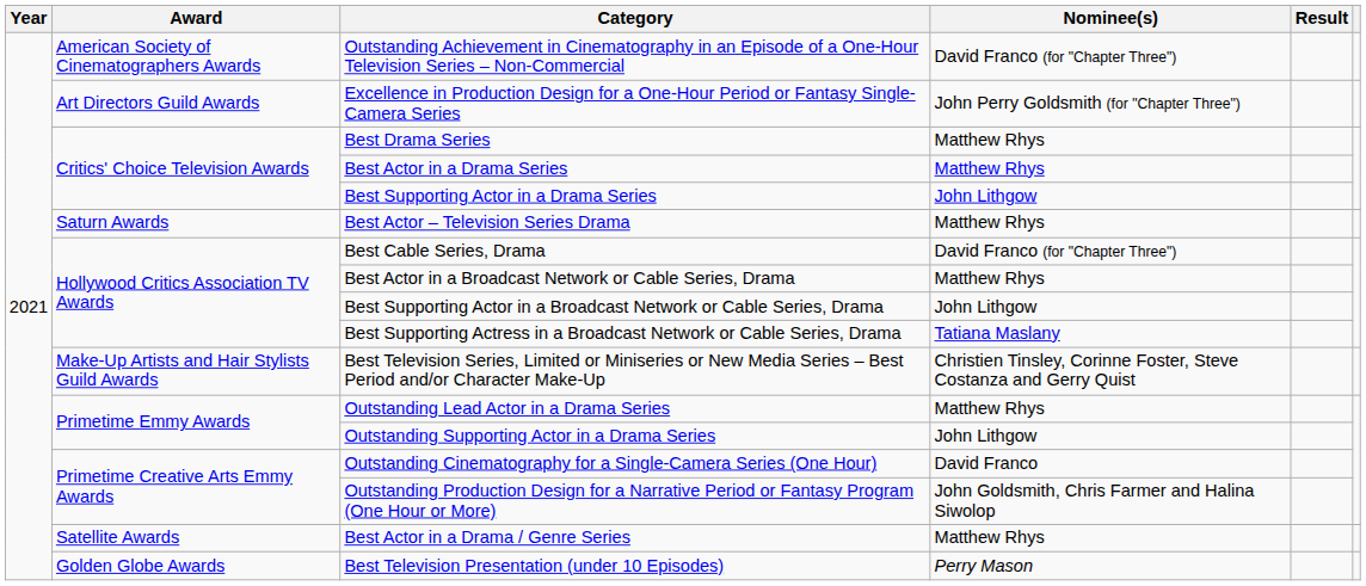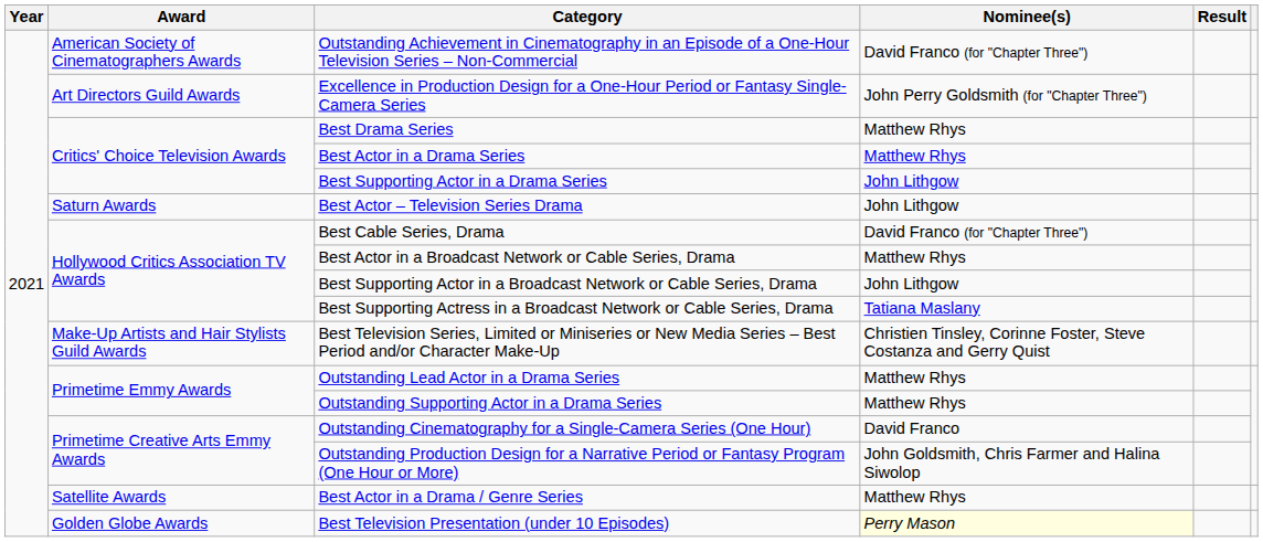 <table class="wikitable sortable">
 <tr>
 <th scope="col">Year</th>
 <th scope="col">Award</th>
 <th scope="col">Category</th>
 <th scope="col">Nominee(s)</th>
 <th scope="col">Result</th>
 <th scope="col" class="unsortable"></th>
 </tr>
 <tr>
 <td rowspan="17" style="text-align:center;">2021</td>
 <td><a href='#'>American Society of Cinematographers Awards</a></td>
 <td><a href='#'>Outstanding Achievement in Cinematography in an Episode of a One-Hour Television Series – Non-Commercial</a></td>
 <td>David Franco <small>(for "Chapter Three")</small></td>
 <td></td>
 <td align="center"></td>
 </tr>
 <tr>
 <td><a href='#'>Art Directors Guild Awards</a></td>
 <td><a href='#'>Excellence in Production Design for a One-Hour Period or Fantasy Single-Camera Series</a></td>
 <td>John Perry Goldsmith <small>(for "Chapter Three")</small></td>
 <td></td>
 <td align="center"></td>
 </tr>
 <tr>
 <td rowspan="3"><a href='#'>Critics' Choice Television Awards</a></td>
 <td><a href='#'>Best Drama Series</a></td>
 <td>Matthew Rhys</td>
 <td></td>
 <td align="center" rowspan="3"></td>
 </tr>
 <tr>
 <td><a href='#'>Best Actor in a Drama Series</a></td>
 <td><a href='#'>Matthew Rhys</a></td>
 <td></td>
 </tr>
 <tr>
 <td><a href='#'>Best Supporting Actor in a Drama Series</a></td>
 <td><a href='#'>John Lithgow</a></td>
 <td></td>
 </tr>
 <tr>
 <td><a href='#'>Saturn Awards</a></td>
 <td><a href='#'>Best Actor – Television Series Drama</a></td>
-<td>Matthew Rhys</td>
+<td>John Lithgow</td>
 <td></td>
 <td align="center"></td>
 </tr>
 <tr>
 <td rowspan="4"><a href='#'>Hollywood Critics Association TV Awards</a></td>
 <td>Best Cable Series, Drama</td>
 <td>David Franco <small>(for "Chapter Three")</small></td>
 <td></td>
 <td align="center" rowspan="4"></td>
 </tr>
 <tr>
 <td>Best Actor in a Broadcast Network or Cable Series, Drama</td>
 <td>Matthew Rhys</td>
 <td></td>
 </tr>
 <tr>
 <td>Best Supporting Actor in a Broadcast Network or Cable Series, Drama</td>
 <td>John Lithgow</td>
 <td></td>
 </tr>
 <tr>
 <td>Best Supporting Actress in a Broadcast Network or Cable Series, Drama</td>
 <td><a href='#'>Tatiana Maslany</a></td>
 <td></td>
 </tr>
 <tr>
 <td><a href='#'>Make-Up Artists and Hair Stylists Guild Awards</a></td>
 <td>Best Television Series, Limited or Miniseries or New Media Series – Best Period and/or Character Make-Up</td>
 <td>Christien Tinsley, Corinne Foster, Steve Costanza and Gerry Quist</td>
 <td></td>
 <td align="center"></td>
 </tr>
 <tr>
 <td rowspan="2"><a href='#'>Primetime Emmy Awards</a></td>
 <td><a href='#'>Outstanding Lead Actor in a Drama Series</a></td>
 <td>Matthew Rhys </td>
 <td></td>
 <td rowspan="4" style="text-align:center;"></td>
 </tr>
 <tr>
 <td><a href='#'>Outstanding Supporting Actor in a Drama Series</a></td>
-<td>John Lithgow </td>
+<td>Matthew Rhys</td>
 <td></td>
 </tr>
 <tr>
 <td rowspan="2"><a href='#'>Primetime Creative Arts Emmy Awards</a></td>
 <td><a href='#'>Outstanding Cinematography for a Single-Camera Series (One Hour)</a></td>
 <td>David Franco </td>
 <td></td>
 </tr>
 <tr>
 <td><a href='#'>Outstanding Production Design for a Narrative Period or Fantasy Program (One Hour or More)</a></td>
 <td>John Goldsmith, Chris Farmer and Halina Siwolop </td>
 <td></td>
 </tr>
 <tr>
 <td><a href='#'>Satellite Awards</a></td>
 <td><a href='#'>Best Actor in a Drama / Genre Series</a></td>
 <td>Matthew Rhys</td>
 <td></td>
 <td align="center"></td>
 </tr>
 <tr>
 <td><a href='#'>Golden Globe Awards</a></td>
 <td><a href='#'>Best Television Presentation (under 10 Episodes)</a></td>
-<td><em>Perry Mason</em></td>
+<td style="background: lightyellow;"><em>Perry Mason</em></td>
 <td></td>
 <td align="center"></td>
 </tr>
 </table>
